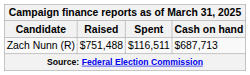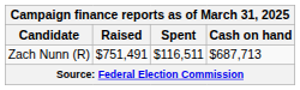 <table class="wikitable sortable">
 <tr>
 <th colspan=4>Campaign finance reports as of March 31, 2025</th>
 </tr>
 <tr style="text-align:center;">
 <th>Candidate</th>
 <th>Raised</th>
 <th>Spent</th>
 <th>Cash on hand</th>
 </tr>
 <tr>
 <td>Zach Nunn (R)</td>
-<td>$751,488</td>
+<td>$751,491</td>
 <td>$116,511</td>
 <td>$687,713</td>
 </tr>
 <tr>
 <th colspan="4"><small>Source: <a href='#'>Federal Election Commission</a></small></th>
 </tr>
 </table>
